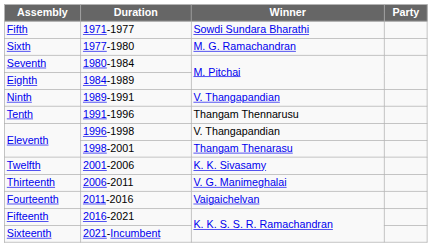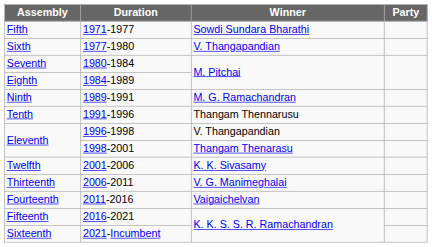 <table class="wikitable" width="50%">
 <tr>
 <th style="background-color:#666666; color:white">Assembly</th>
 <th style="background-color:#666666; color:white">Duration</th>
 <th style="background-color:#666666; color:white">Winner</th>
 <th style="background-color:#666666; color:white" colspan="2">Party</th>
 </tr>
 <tr>
 <td><a href='#'>Fifth</a></td>
 <td><a href='#'>1971</a>-1977</td>
 <td><a href='#'>Sowdi Sundara Bharathi</a></td>
 <td></td>
 </tr>
 <tr>
 <td><a href='#'>Sixth</a></td>
 <td><a href='#'>1977</a>-1980</td>
-<td><a href='#'>M. G. Ramachandran</a></td>
+<td><a href='#'>V. Thangapandian</a></td>
 <td></td>
 </tr>
 <tr>
 <td><a href='#'>Seventh</a></td>
 <td><a href='#'>1980</a>-1984</td>
 <td rowspan=2><a href='#'>M. Pitchai</a></td>
 </tr>
 <tr>
 <td><a href='#'>Eighth</a></td>
 <td><a href='#'>1984</a>-1989</td>
 </tr>
 <tr>
 <td><a href='#'>Ninth</a></td>
 <td><a href='#'>1989</a>-1991</td>
-<td><a href='#'>V. Thangapandian</a></td>
+<td><a href='#'>M. G. Ramachandran</a></td>
 <td></td>
 </tr>
 <tr>
 <td><a href='#'>Tenth</a></td>
 <td><a href='#'>1991</a>-1996</td>
 <td>Thangam Thennarusu</td>
 <td></td>
 </tr>
 <tr>
 <td rowspan=2><a href='#'>Eleventh</a></td>
 <td><a href='#'>1996</a>-1998</td>
 <td>V. Thangapandian</td>
 <td></td>
 </tr>
 <tr>
 <td><a href='#'>1998</a>-2001</td>
 <td><a href='#'>Thangam Thenarasu</a></td>
 </tr>
 <tr>
 <td><a href='#'>Twelfth</a></td>
 <td><a href='#'>2001</a>-2006</td>
 <td><a href='#'>K. K. Sivasamy</a></td>
 <td></td>
 </tr>
 <tr>
 <td><a href='#'>Thirteenth</a></td>
 <td><a href='#'>2006</a>-2011</td>
 <td><a href='#'>V. G. Manimeghalai</a></td>
 <td></td>
 </tr>
 <tr>
 <td><a href='#'>Fourteenth</a></td>
 <td><a href='#'>2011</a>-2016</td>
 <td><a href='#'>Vaigaichelvan</a></td>
 <td></td>
 </tr>
 <tr>
 <td><a href='#'>Fifteenth</a></td>
 <td><a href='#'>2016</a>-2021</td>
 <td rowspan=2><a href='#'>K. K. S. S. R. Ramachandran</a></td>
 <td></td>
 </tr>
 <tr>
 <td><a href='#'>Sixteenth</a></td>
 <td><a href='#'>2021</a>-<a href='#'>Incumbent</a></td>
 </tr>
 </table>
